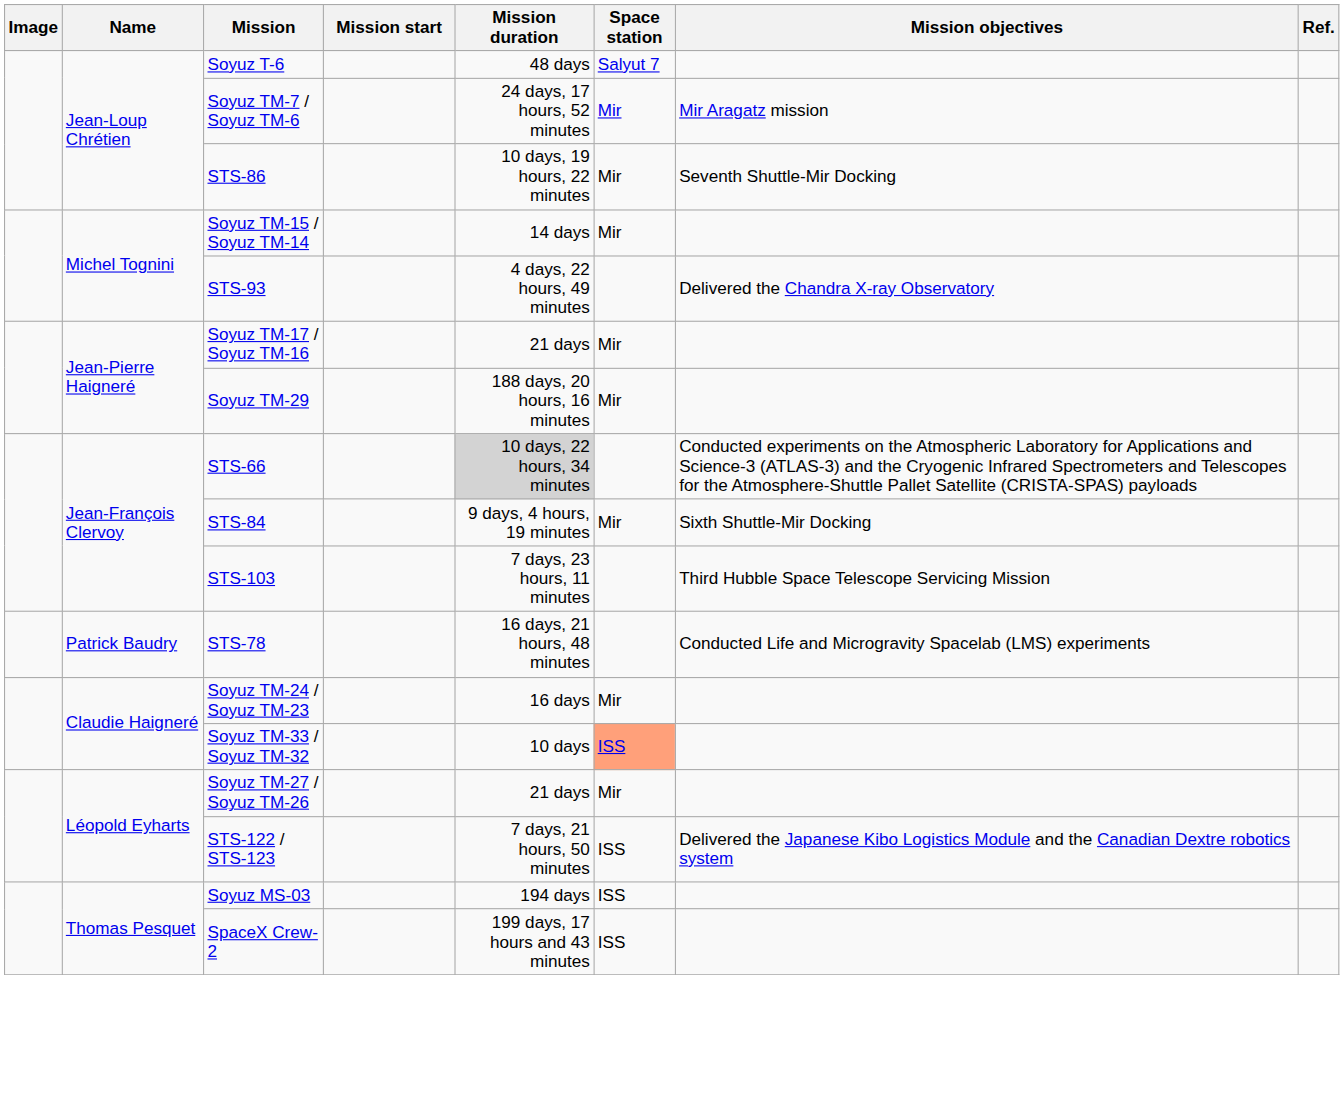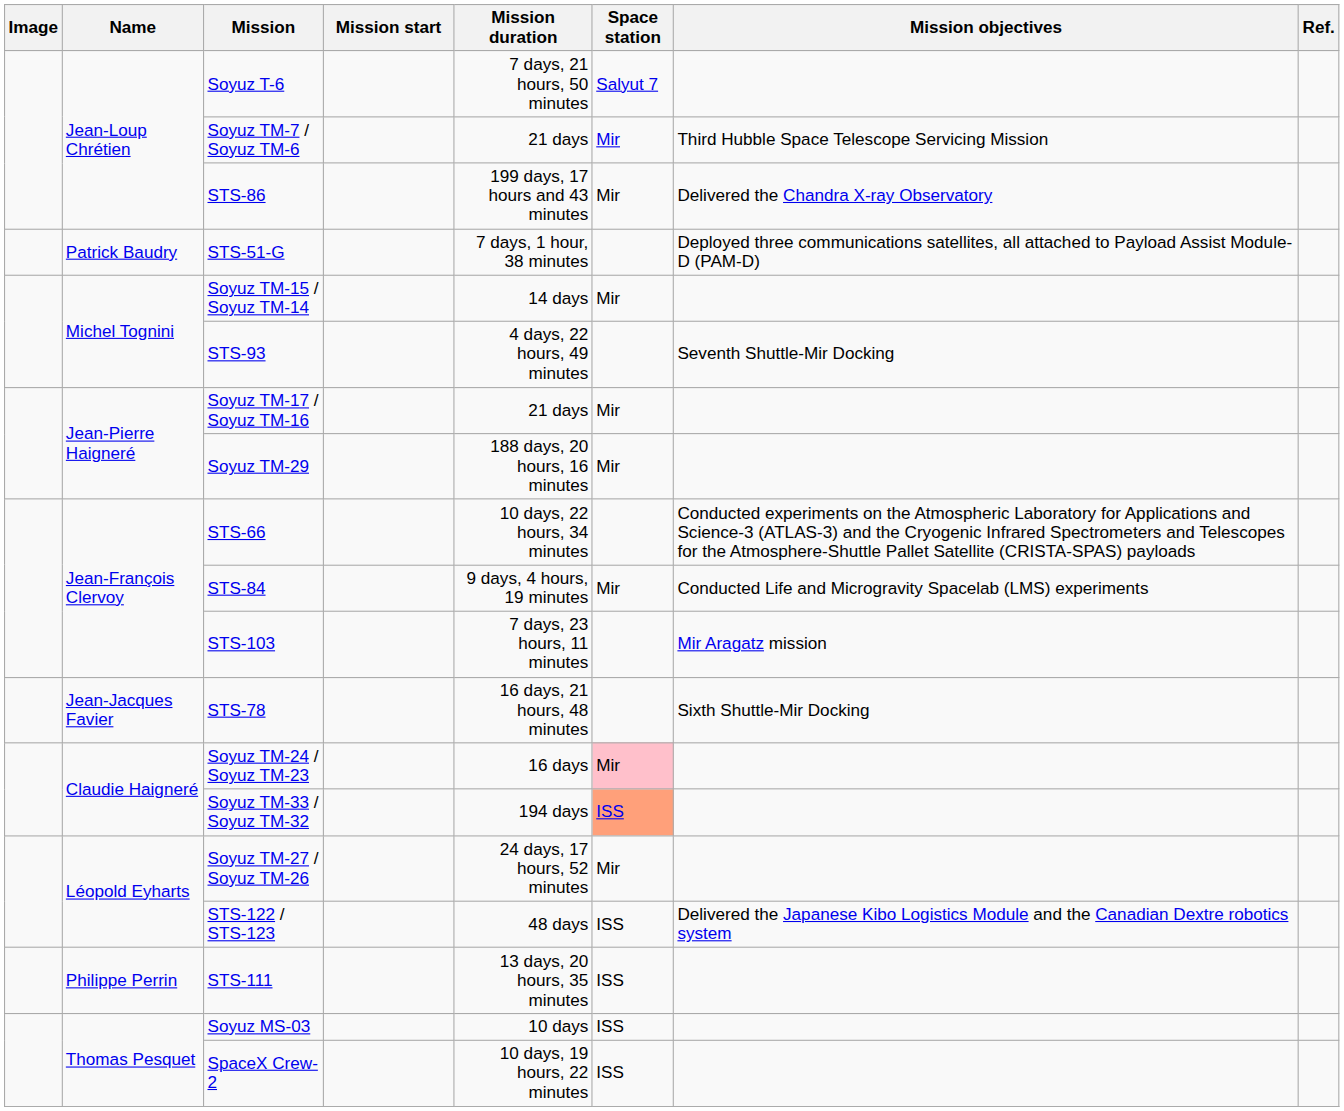 <table class="wikitable sortable sticky-header">
 <tr>
 <th>Image</th>
 <th width="125">Name</th>
 <th>Mission</th>
 <th width="115">Mission start</th>
 <th>Mission duration</th>
 <th>Space station</th>
 <th class="unsortable">Mission objectives</th>
 <th>Ref.</th>
 </tr>
 <tr>
 <td rowspan=3></td>
 <td data-sort-value=Chrétien rowspan=3><a href='#'>Jean-Loup Chrétien</a></td>
 <td><a href='#'>Soyuz T-6</a></td>
 <td align=right></td>
-<td align=right>48 days</td>
+<td align=right>7 days, 21 hours, 50 minutes</td>
 <td><a href='#'>Salyut 7</a></td>
 <td></td>
 <td></td>
 </tr>
 <tr>
 <td><a href='#'>Soyuz TM-7</a> / <a href='#'>Soyuz TM-6</a></td>
 <td align=right></td>
-<td align=right>24 days, 17 hours, 52 minutes</td>
+<td align=right>21 days</td>
 <td><a href='#'>Mir</a></td>
-<td><a href='#'>Mir Aragatz</a> mission</td>
+<td>Third Hubble Space Telescope Servicing Mission</td>
 <td></td>
 </tr>
 <tr>
 <td><a href='#'>STS-86</a></td>
 <td align=right></td>
-<td align=right>10 days, 19 hours, 22 minutes</td>
+<td align=right>199 days, 17 hours and 43 minutes</td>
 <td>Mir</td>
-<td>Seventh Shuttle-Mir Docking</td>
+<td>Delivered the <a href='#'>Chandra X-ray Observatory</a></td>
+<td></td>
+</tr>
+<tr>
+<td></td>
+<td data-sort-value=Baudry><a href='#'>Patrick Baudry</a></td>
+<td><a href='#'>STS-51-G</a></td>
+<td align=right></td>
+<td align=right>7 days, 1 hour, 38 minutes</td>
+<td></td>
+<td>Deployed three communications satellites, all attached to Payload Assist Module-D (PAM-D)</td>
 <td></td>
 </tr>
 <tr>
 <td rowspan=2></td>
 <td data-sort-value=Tognini rowspan=2><a href='#'>Michel Tognini</a></td>
 <td><a href='#'>Soyuz TM-15</a> / <a href='#'>Soyuz TM-14</a></td>
 <td align=right></td>
 <td align=right>14 days</td>
 <td>Mir</td>
 <td></td>
 <td></td>
 </tr>
 <tr>
 <td><a href='#'>STS-93</a></td>
 <td align=right></td>
 <td align=right>4 days, 22 hours, 49 minutes</td>
 <td></td>
-<td>Delivered the <a href='#'>Chandra X-ray Observatory</a></td>
+<td>Seventh Shuttle-Mir Docking</td>
 <td></td>
 </tr>
 <tr>
 <td rowspan=2></td>
 <td data-sort-value=Haigneré rowspan=2><a href='#'>Jean-Pierre Haigneré</a></td>
 <td><a href='#'>Soyuz TM-17</a> / <a href='#'>Soyuz TM-16</a></td>
 <td align=right></td>
 <td align=right>21 days</td>
 <td>Mir</td>
 <td></td>
 <td></td>
 </tr>
 <tr>
 <td><a href='#'>Soyuz TM-29</a></td>
 <td align=right></td>
 <td align=right>188 days, 20 hours, 16 minutes</td>
 <td>Mir</td>
 <td></td>
 <td></td>
 </tr>
 <tr>
 <td rowspan=3></td>
 <td data-sort-value=Clervoy rowspan=3><a href='#'>Jean-François Clervoy</a></td>
 <td><a href='#'>STS-66</a></td>
 <td align=right></td>
-<td align=right style="background: lightgrey;">10 days, 22 hours, 34 minutes</td>
+<td align=right>10 days, 22 hours, 34 minutes</td>
 <td></td>
 <td>Conducted experiments on the Atmospheric Laboratory for Applications and Science-3 (ATLAS-3) and the Cryogenic Infrared Spectrometers and Telescopes for the Atmosphere-Shuttle Pallet Satellite (CRISTA-SPAS) payloads</td>
 <td></td>
 </tr>
 <tr>
 <td><a href='#'>STS-84</a></td>
 <td align=right></td>
 <td align=right>9 days, 4 hours, 19 minutes</td>
 <td>Mir</td>
-<td>Sixth Shuttle-Mir Docking</td>
+<td>Conducted Life and Microgravity Spacelab (LMS) experiments</td>
 <td></td>
 </tr>
 <tr>
 <td><a href='#'>STS-103</a></td>
 <td align=right></td>
 <td align=right>7 days, 23 hours, 11 minutes</td>
 <td></td>
-<td>Third Hubble Space Telescope Servicing Mission</td>
+<td><a href='#'>Mir Aragatz</a> mission</td>
 <td></td>
 </tr>
 <tr>
 <td></td>
-<td data-sort-value=Baudry><a href='#'>Patrick Baudry</a></td>
+<td data-sort-value=Favier><a href='#'>Jean-Jacques Favier</a></td>
 <td><a href='#'>STS-78</a></td>
 <td align=right></td>
 <td align=right>16 days, 21 hours, 48 minutes</td>
 <td></td>
-<td>Conducted Life and Microgravity Spacelab (LMS) experiments</td>
+<td>Sixth Shuttle-Mir Docking</td>
 <td></td>
 </tr>
 <tr>
 <td rowspan=2></td>
 <td data-sort-value=Haigneré rowspan=2><a href='#'>Claudie Haigneré</a></td>
 <td><a href='#'>Soyuz TM-24</a> / <a href='#'>Soyuz TM-23</a></td>
 <td align=right></td>
 <td align=right>16 days</td>
-<td>Mir</td>
+<td style="background: pink;">Mir</td>
 <td></td>
 <td></td>
 </tr>
 <tr>
 <td><a href='#'>Soyuz TM-33</a> / <a href='#'>Soyuz TM-32</a></td>
 <td align=right></td>
-<td align=right>10 days</td>
+<td align=right>194 days</td>
 <td style="background: lightsalmon;"><a href='#'>ISS</a></td>
 <td></td>
 <td></td>
 </tr>
 <tr>
 <td rowspan=2></td>
 <td data-sort-value=Eyharts rowspan=2><a href='#'>Léopold Eyharts</a></td>
 <td><a href='#'>Soyuz TM-27</a> / <a href='#'>Soyuz TM-26</a></td>
 <td align=right></td>
-<td align=right>21 days</td>
+<td align=right>24 days, 17 hours, 52 minutes</td>
 <td>Mir</td>
 <td></td>
 <td></td>
 </tr>
 <tr>
 <td><a href='#'>STS-122</a> / <a href='#'>STS-123</a></td>
 <td align=right></td>
-<td align=right>7 days, 21 hours, 50 minutes</td>
+<td align=right>48 days</td>
 <td>ISS</td>
 <td>Delivered the <a href='#'>Japanese Kibo Logistics Module</a> and the <a href='#'>Canadian Dextre robotics system</a></td>
+<td></td>
+</tr>
+<tr>
+<td></td>
+<td data-sort-value=Perrin><a href='#'>Philippe Perrin</a></td>
+<td><a href='#'>STS-111</a></td>
+<td align=right></td>
+<td align=right>13 days, 20 hours, 35 minutes</td>
+<td>ISS</td>
+<td></td>
 <td></td>
 </tr>
 <tr>
 <td rowspan=2></td>
 <td data-sort-value=Pesquet rowspan=2><a href='#'>Thomas Pesquet</a></td>
 <td><a href='#'>Soyuz MS-03</a></td>
 <td align=right></td>
-<td align=right>194 days</td>
+<td align=right>10 days</td>
 <td>ISS</td>
 <td></td>
 <td></td>
 </tr>
 <tr>
 <td><a href='#'>SpaceX Crew-2</a></td>
 <td align=right></td>
-<td align=right>199 days, 17 hours and 43 minutes</td>
+<td align=right>10 days, 19 hours, 22 minutes</td>
 <td>ISS</td>
 <td></td>
 <td></td>
 </tr>
 <tr>
 </tr>
 </table>
